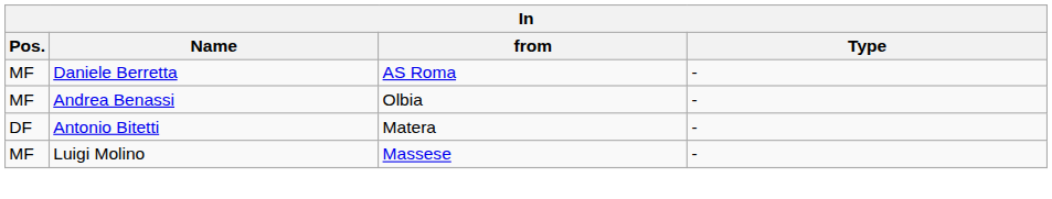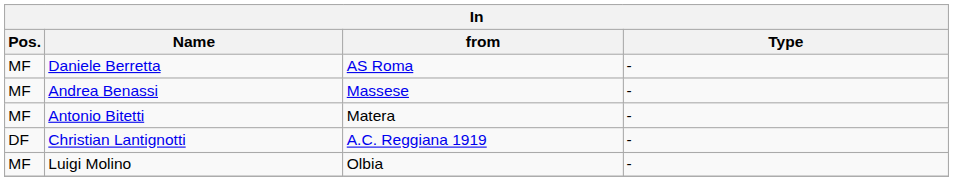 <table class="wikitable" style="font-size:90%;width:99%;">
 <tr>
 <th colspan="4">In</th>
 </tr>
 <tr>
 <th width=3%>Pos.</th>
 <th width=32%>Name</th>
 <th width=30%>from</th>
 <th width=35%>Type</th>
 </tr>
 <tr>
 <td>MF</td>
 <td><a href='#'>Daniele Berretta</a></td>
 <td><a href='#'>AS Roma</a></td>
 <td>-</td>
 </tr>
 <tr>
 <td>MF</td>
 <td><a href='#'>Andrea Benassi</a></td>
-<td>Olbia</td>
+<td><a href='#'>Massese</a></td>
 <td>-</td>
 </tr>
 <tr>
-<td>DF</td>
+<td>MF</td>
 <td><a href='#'>Antonio Bitetti</a></td>
 <td>Matera</td>
 <td>-</td>
 </tr>
 <tr>
+<td>DF</td>
+<td><a href='#'>Christian Lantignotti</a></td>
+<td><a href='#'>A.C. Reggiana 1919</a></td>
+<td>-</td>
+</tr>
+<tr>
 <td>MF</td>
 <td>Luigi Molino</td>
-<td><a href='#'>Massese</a></td>
+<td>Olbia</td>
 <td>-</td>
 </tr>
 <tr>
 </tr>
 </table>
